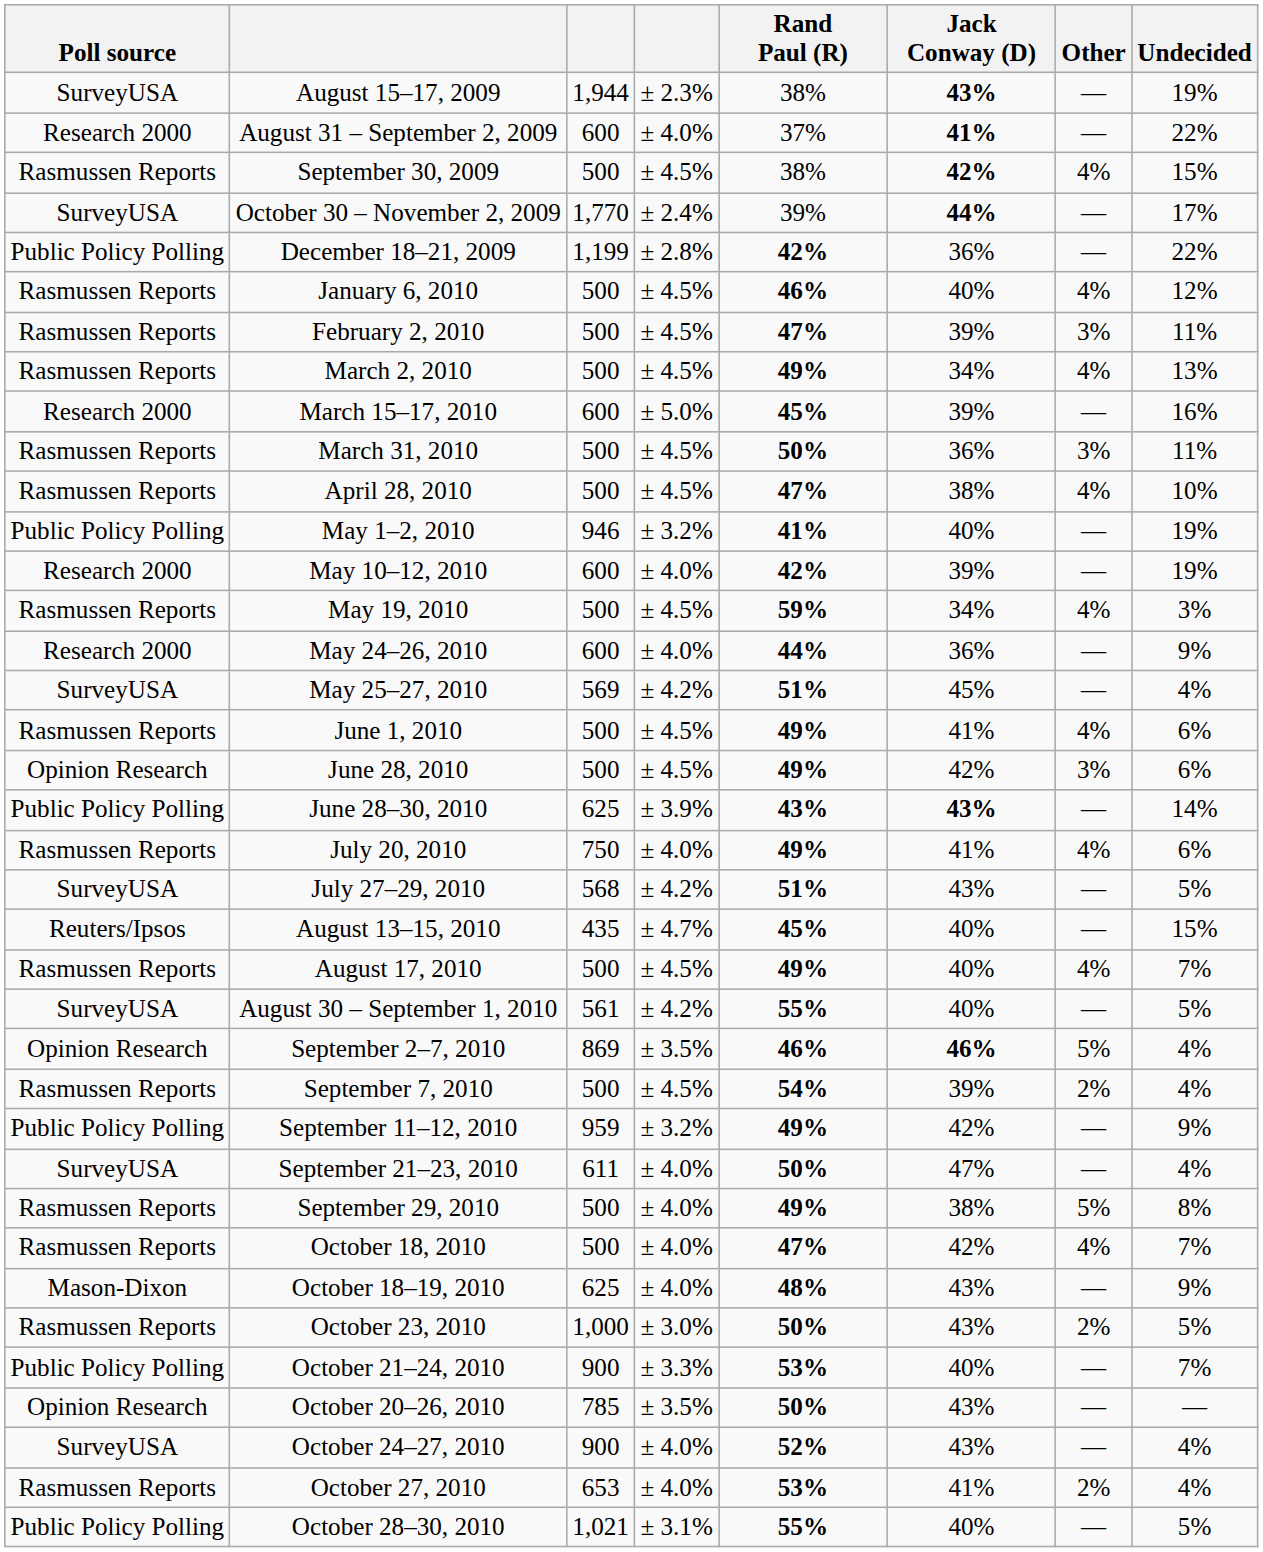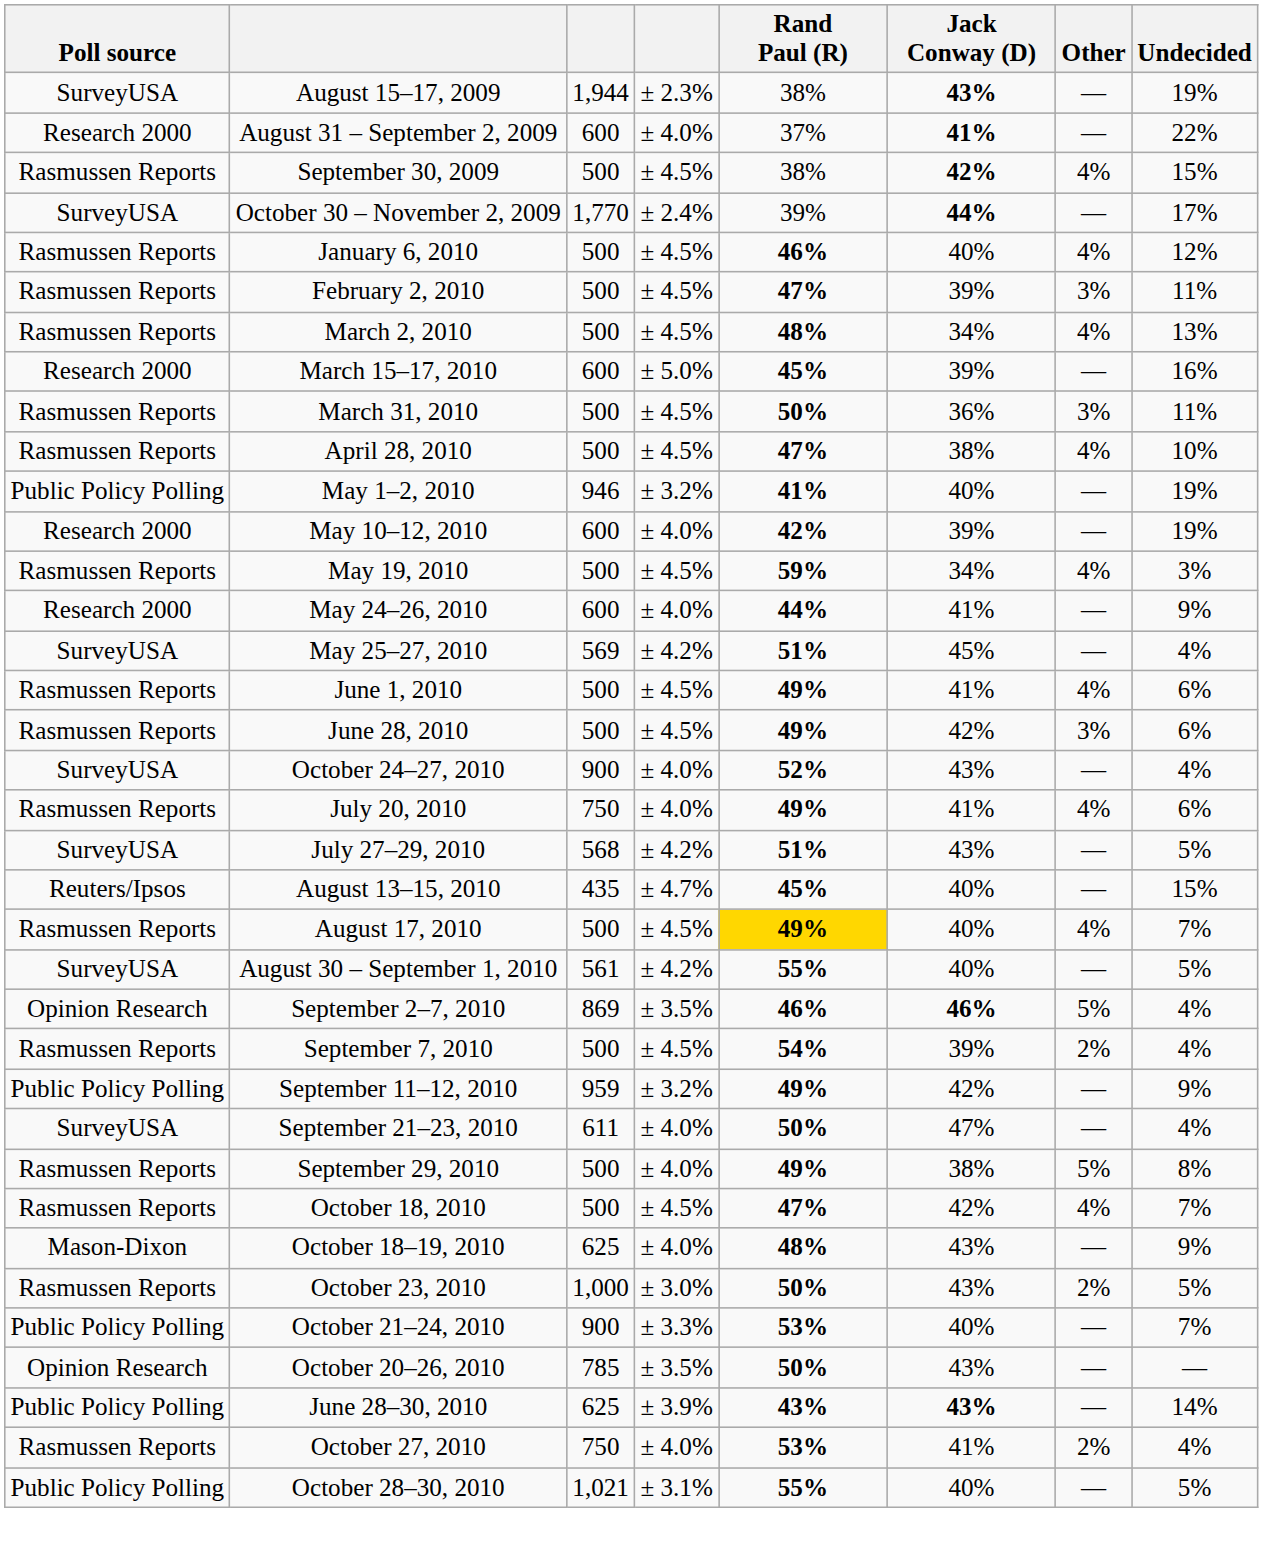 <table class="wikitable" style="text-align:center">
 <tr valign=bottom>
 <th>Poll source</th>
 <th></th>
 <th></th>
 <th></th>
 <th style="width:100px;">Rand<br>Paul (R)</th>
 <th style="width:100px;">Jack<br>Conway (D)</th>
 <th>Other</th>
 <th>Undecided</th>
 </tr>
 <tr>
 <td>SurveyUSA </td>
 <td>August 15–17, 2009</td>
 <td>1,944</td>
 <td>± 2.3%</td>
 <td>38%</td>
 <td><strong>43%</strong></td>
 <td>—</td>
 <td>19%</td>
 </tr>
 <tr>
 <td>Research 2000 </td>
 <td>August 31 – September 2, 2009</td>
 <td>600</td>
 <td>± 4.0%</td>
 <td>37%</td>
 <td><strong>41%</strong></td>
 <td>—</td>
 <td>22%</td>
 </tr>
 <tr>
 <td>Rasmussen Reports </td>
 <td>September 30, 2009</td>
 <td>500</td>
 <td>± 4.5%</td>
 <td>38%</td>
 <td><strong>42%</strong></td>
 <td>4%</td>
 <td>15%</td>
 </tr>
 <tr>
 <td>SurveyUSA </td>
 <td>October 30 – November 2, 2009</td>
 <td>1,770</td>
 <td>± 2.4%</td>
 <td>39%</td>
 <td><strong>44%</strong></td>
 <td>—</td>
 <td>17%</td>
 </tr>
 <tr>
-<td>Public Policy Polling </td>
-<td>December 18–21, 2009</td>
-<td>1,199</td>
-<td>± 2.8%</td>
-<td><strong>42%</strong></td>
-<td>36%</td>
-<td>—</td>
-<td>22%</td>
-</tr>
-<tr>
 <td>Rasmussen Reports </td>
 <td>January 6, 2010</td>
 <td>500</td>
 <td>± 4.5%</td>
 <td><strong>46%</strong></td>
 <td>40%</td>
 <td>4%</td>
 <td>12%</td>
 </tr>
 <tr>
 <td>Rasmussen Reports </td>
 <td>February 2, 2010</td>
 <td>500</td>
 <td>± 4.5%</td>
 <td><strong>47%</strong></td>
 <td>39%</td>
 <td>3%</td>
 <td>11%</td>
 </tr>
 <tr>
 <td>Rasmussen Reports </td>
 <td>March 2, 2010</td>
 <td>500</td>
 <td>± 4.5%</td>
-<td><strong>49%</strong></td>
+<td><strong>48%</strong></td>
 <td>34%</td>
 <td>4%</td>
 <td>13%</td>
 </tr>
 <tr>
 <td>Research 2000 </td>
 <td>March 15–17, 2010</td>
 <td>600</td>
 <td>± 5.0%</td>
 <td><strong>45% </strong></td>
 <td>39%</td>
 <td>—</td>
 <td>16%</td>
 </tr>
 <tr>
 <td>Rasmussen Reports </td>
 <td>March 31, 2010</td>
 <td>500</td>
 <td>± 4.5%</td>
 <td><strong>50% </strong></td>
 <td>36%</td>
 <td>3%</td>
 <td>11%</td>
 </tr>
 <tr>
 <td>Rasmussen Reports </td>
 <td>April 28, 2010</td>
 <td>500</td>
 <td>± 4.5%</td>
 <td><strong>47% </strong></td>
 <td>38%</td>
 <td>4%</td>
 <td>10%</td>
 </tr>
 <tr>
 <td>Public Policy Polling </td>
 <td>May 1–2, 2010</td>
 <td>946</td>
 <td>± 3.2%</td>
 <td><strong>41% </strong></td>
 <td>40%</td>
 <td>—</td>
 <td>19%</td>
 </tr>
 <tr>
 <td>Research 2000 </td>
 <td>May 10–12, 2010</td>
 <td>600</td>
 <td>± 4.0%</td>
 <td><strong>42%</strong></td>
 <td>39%</td>
 <td>—</td>
 <td>19%</td>
 </tr>
 <tr>
 <td>Rasmussen Reports </td>
 <td>May 19, 2010</td>
 <td>500</td>
 <td>± 4.5%</td>
 <td><strong>59% </strong></td>
 <td>34%</td>
 <td>4%</td>
 <td>3%</td>
 </tr>
 <tr>
 <td>Research 2000 </td>
 <td>May 24–26, 2010</td>
 <td>600</td>
 <td>± 4.0%</td>
 <td><strong>44% </strong></td>
-<td>36%</td>
+<td>41%</td>
 <td>—</td>
 <td>9%</td>
 </tr>
 <tr>
 <td>SurveyUSA </td>
 <td>May 25–27, 2010</td>
 <td>569</td>
 <td>± 4.2%</td>
 <td><strong>51% </strong></td>
 <td>45%</td>
 <td>—</td>
 <td>4%</td>
 </tr>
 <tr>
 <td>Rasmussen Reports </td>
 <td>June 1, 2010</td>
 <td>500</td>
 <td>± 4.5%</td>
 <td><strong>49% </strong></td>
 <td>41%</td>
 <td>4%</td>
 <td>6%</td>
 </tr>
 <tr>
-<td>Opinion Research </td>
+<td>Rasmussen Reports </td>
 <td>June 28, 2010</td>
 <td>500</td>
 <td>± 4.5%</td>
 <td><strong>49% </strong></td>
 <td>42%</td>
 <td>3%</td>
 <td>6%</td>
 </tr>
 <tr>
-<td>Public Policy Polling </td>
-<td>June 28–30, 2010</td>
-<td>625</td>
-<td>± 3.9%</td>
-<td><strong>43% </strong></td>
-<td><strong>43%</strong></td>
+<td>SurveyUSA </td>
+<td>October 24–27, 2010</td>
+<td>900</td>
+<td>± 4.0%</td>
+<td><strong>52%</strong></td>
+<td>43%</td>
 <td>—</td>
-<td>14%</td>
+<td>4%</td>
 </tr>
 <tr>
 <td>Rasmussen Reports </td>
 <td>July 20, 2010</td>
 <td>750</td>
 <td>± 4.0%</td>
 <td><strong>49% </strong></td>
 <td>41%</td>
 <td>4%</td>
 <td>6%</td>
 </tr>
 <tr>
 <td>SurveyUSA </td>
 <td>July 27–29, 2010</td>
 <td>568</td>
 <td>± 4.2%</td>
 <td><strong>51% </strong></td>
 <td>43%</td>
 <td>—</td>
 <td>5%</td>
 </tr>
 <tr>
 <td>Reuters/Ipsos </td>
 <td>August 13–15, 2010</td>
 <td>435</td>
 <td>± 4.7%</td>
 <td><strong>45% </strong></td>
 <td>40%</td>
 <td>—</td>
 <td>15%</td>
 </tr>
 <tr>
 <td>Rasmussen Reports </td>
 <td>August 17, 2010</td>
 <td>500</td>
 <td>± 4.5%</td>
-<td><strong>49% </strong></td>
+<td style="background: gold;"><strong>49% </strong></td>
 <td>40%</td>
 <td>4%</td>
 <td>7%</td>
 </tr>
 <tr>
 <td>SurveyUSA </td>
 <td>August 30 – September 1, 2010</td>
 <td>561</td>
 <td>± 4.2%</td>
 <td><strong>55% </strong></td>
 <td>40%</td>
 <td>—</td>
 <td>5%</td>
 </tr>
 <tr>
 <td>Opinion Research </td>
 <td>September 2–7, 2010</td>
 <td>869</td>
 <td>± 3.5%</td>
 <td><strong>46%</strong></td>
 <td><strong>46%</strong></td>
 <td>5%</td>
 <td>4%</td>
 </tr>
 <tr>
 <td>Rasmussen Reports </td>
 <td>September 7, 2010</td>
 <td>500</td>
 <td>± 4.5%</td>
 <td><strong>54%</strong></td>
 <td>39%</td>
 <td>2%</td>
 <td>4%</td>
 </tr>
 <tr>
 <td>Public Policy Polling </td>
 <td>September 11–12, 2010</td>
 <td>959</td>
 <td>± 3.2%</td>
 <td><strong>49%</strong></td>
 <td>42%</td>
 <td>—</td>
 <td>9%</td>
 </tr>
 <tr>
 <td>SurveyUSA </td>
 <td>September 21–23, 2010</td>
 <td>611</td>
 <td>± 4.0%</td>
 <td><strong>50%</strong></td>
 <td>47%</td>
 <td>—</td>
 <td>4%</td>
 </tr>
 <tr>
 <td>Rasmussen Reports </td>
 <td>September 29, 2010</td>
 <td>500</td>
 <td>± 4.0%</td>
 <td><strong>49%</strong></td>
 <td>38%</td>
 <td>5%</td>
 <td>8%</td>
 </tr>
 <tr>
 <td>Rasmussen Reports </td>
 <td>October 18, 2010</td>
 <td>500</td>
-<td>± 4.0%</td>
+<td>± 4.5%</td>
 <td><strong>47%</strong></td>
 <td>42%</td>
 <td>4%</td>
 <td>7%</td>
 </tr>
 <tr>
 <td>Mason-Dixon </td>
 <td>October 18–19, 2010</td>
 <td>625</td>
 <td>± 4.0%</td>
 <td><strong>48%</strong></td>
 <td>43%</td>
 <td>—</td>
 <td>9%</td>
 </tr>
 <tr>
 <td>Rasmussen Reports </td>
 <td>October 23, 2010</td>
 <td>1,000</td>
 <td>± 3.0%</td>
 <td><strong>50%</strong></td>
 <td>43%</td>
 <td>2%</td>
 <td>5%</td>
 </tr>
 <tr>
 <td>Public Policy Polling </td>
 <td>October 21–24, 2010</td>
 <td>900</td>
 <td>± 3.3%</td>
 <td><strong>53%</strong></td>
 <td>40%</td>
 <td>—</td>
 <td>7%</td>
 </tr>
 <tr>
 <td>Opinion Research </td>
 <td>October 20–26, 2010</td>
 <td>785</td>
 <td>± 3.5%</td>
 <td><strong>50%</strong></td>
 <td>43%</td>
 <td>—</td>
 <td>—</td>
 </tr>
 <tr>
-<td>SurveyUSA </td>
-<td>October 24–27, 2010</td>
-<td>900</td>
-<td>± 4.0%</td>
-<td><strong>52%</strong></td>
-<td>43%</td>
+<td>Public Policy Polling </td>
+<td>June 28–30, 2010</td>
+<td>625</td>
+<td>± 3.9%</td>
+<td><strong>43% </strong></td>
+<td><strong>43%</strong></td>
 <td>—</td>
-<td>4%</td>
+<td>14%</td>
 </tr>
 <tr>
 <td>Rasmussen Reports </td>
 <td>October 27, 2010</td>
-<td>653</td>
+<td>750</td>
 <td>± 4.0%</td>
 <td><strong>53%</strong></td>
 <td>41%</td>
 <td>2%</td>
 <td>4%</td>
 </tr>
 <tr>
 <td>Public Policy Polling </td>
 <td>October 28–30, 2010</td>
 <td>1,021</td>
 <td>± 3.1%</td>
 <td><strong>55%</strong></td>
 <td>40%</td>
 <td>—</td>
 <td>5%</td>
 </tr>
 </table>
